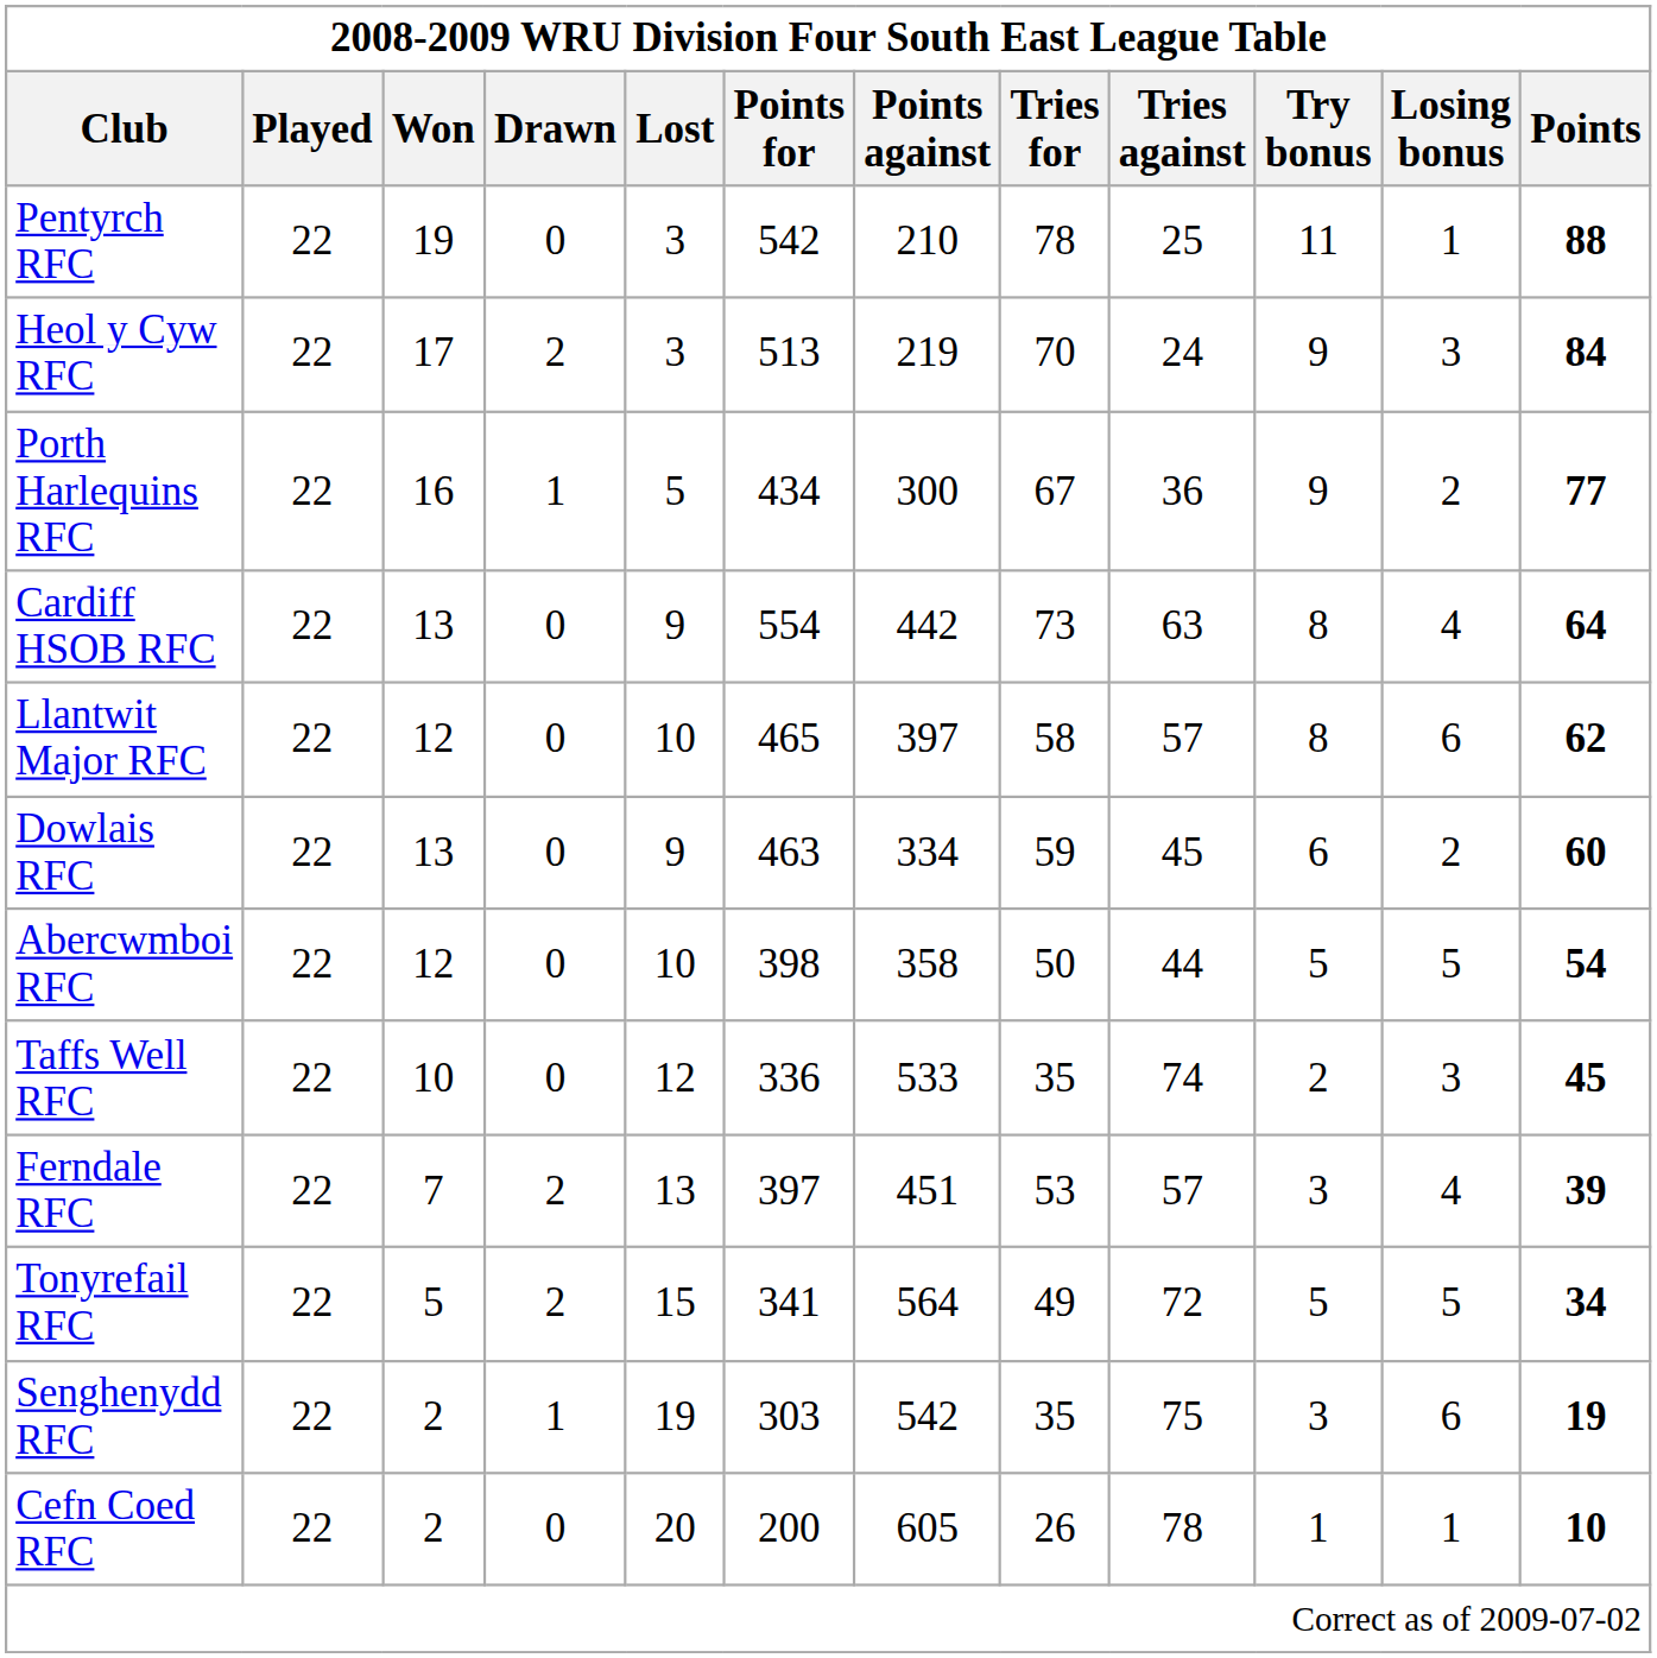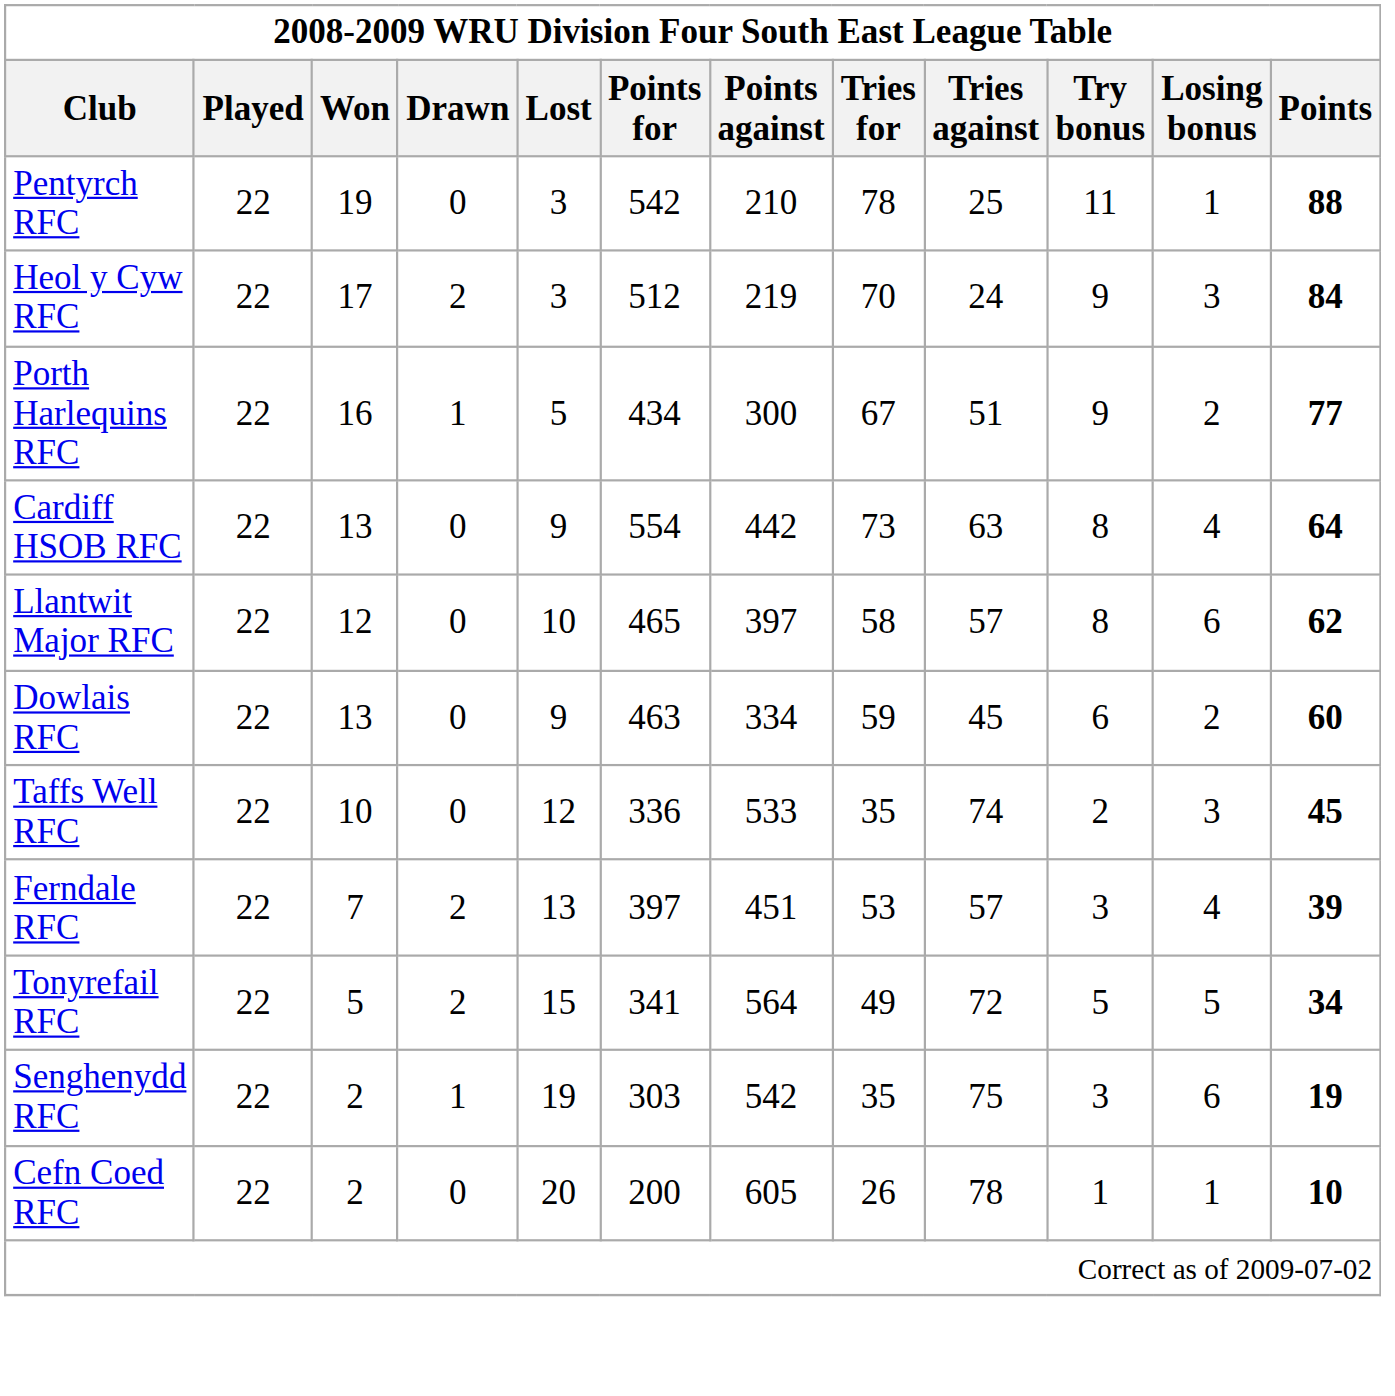 <table class="wikitable" style="float:left; margin-right:15px; text-align: center;">
 <tr>
 <td colspan="12" bgcolor="#FFFFFF" cellpadding="0" cellspacing="0"><strong>2008-2009 WRU Division Four South East League Table</strong></td>
 </tr>
 <tr>
 <th bgcolor="#efefef" width="200">Club</th>
 <th bgcolor="#efefef" width="20">Played</th>
 <th bgcolor="#efefef" width="20">Won</th>
 <th bgcolor="#efefef" width="20">Drawn</th>
 <th bgcolor="#efefef" width="20">Lost</th>
 <th bgcolor="#efefef" width="20">Points for</th>
 <th bgcolor="#efefef" width="20">Points against</th>
 <th bgcolor="#efefef" width="20">Tries for</th>
 <th bgcolor="#efefef" width="20">Tries against</th>
 <th bgcolor="#efefef" width="20">Try bonus</th>
 <th bgcolor="#efefef" width="20">Losing bonus</th>
 <th bgcolor="#efefef" width="20">Points</th>
 </tr>
 <tr bgcolor=#ffffff align=center>
 <td align=left><a href='#'>Pentyrch RFC</a></td>
 <td>22</td>
 <td>19</td>
 <td>0</td>
 <td>3</td>
 <td>542</td>
 <td>210</td>
 <td>78</td>
 <td>25</td>
 <td>11</td>
 <td>1</td>
 <td><strong>88</strong></td>
 </tr>
 <tr bgcolor=#ffffff align=center>
 <td align=left><a href='#'>Heol y Cyw RFC</a></td>
 <td>22</td>
 <td>17</td>
 <td>2</td>
 <td>3</td>
-<td>513</td>
+<td>512</td>
 <td>219</td>
 <td>70</td>
 <td>24</td>
 <td>9</td>
 <td>3</td>
 <td><strong>84</strong></td>
 </tr>
 <tr bgcolor=#ffffff align=center>
 <td align=left><a href='#'>Porth Harlequins RFC</a></td>
 <td>22</td>
 <td>16</td>
 <td>1</td>
 <td>5</td>
 <td>434</td>
 <td>300</td>
 <td>67</td>
-<td>36</td>
+<td>51</td>
 <td>9</td>
 <td>2</td>
 <td><strong>77</strong></td>
 </tr>
 <tr bgcolor=#ffffff align=center>
 <td align=left><a href='#'>Cardiff HSOB RFC</a></td>
 <td>22</td>
 <td>13</td>
 <td>0</td>
 <td>9</td>
 <td>554</td>
 <td>442</td>
 <td>73</td>
 <td>63</td>
 <td>8</td>
 <td>4</td>
 <td><strong>64</strong></td>
 </tr>
 <tr bgcolor=#ffffff align=center>
 <td align=left><a href='#'>Llantwit Major RFC</a></td>
 <td>22</td>
 <td>12</td>
 <td>0</td>
 <td>10</td>
 <td>465</td>
 <td>397</td>
 <td>58</td>
 <td>57</td>
 <td>8</td>
 <td>6</td>
 <td><strong>62</strong></td>
 </tr>
 <tr bgcolor=#ffffff align=center>
 <td align=left><a href='#'>Dowlais RFC</a></td>
 <td>22</td>
 <td>13</td>
 <td>0</td>
 <td>9</td>
 <td>463</td>
 <td>334</td>
 <td>59</td>
 <td>45</td>
 <td>6</td>
 <td>2</td>
 <td><strong>60</strong></td>
-</tr>
-<tr bgcolor=#ffffff align=center>
-<td align=left><a href='#'>Abercwmboi RFC</a></td>
-<td>22</td>
-<td>12</td>
-<td>0</td>
-<td>10</td>
-<td>398</td>
-<td>358</td>
-<td>50</td>
-<td>44</td>
-<td>5</td>
-<td>5</td>
-<td><strong>54</strong></td>
 </tr>
 <tr bgcolor=#ffffff align=center>
 <td align=left><a href='#'>Taffs Well RFC</a></td>
 <td>22</td>
 <td>10</td>
 <td>0</td>
 <td>12</td>
 <td>336</td>
 <td>533</td>
 <td>35</td>
 <td>74</td>
 <td>2</td>
 <td>3</td>
 <td><strong>45</strong></td>
 </tr>
 <tr bgcolor=#ffffff align=center>
 <td align=left><a href='#'>Ferndale RFC</a></td>
 <td>22</td>
 <td>7</td>
 <td>2</td>
 <td>13</td>
 <td>397</td>
 <td>451</td>
 <td>53</td>
 <td>57</td>
 <td>3</td>
 <td>4</td>
 <td><strong>39</strong></td>
 </tr>
 <tr bgcolor=#ffffff align=center>
 <td align=left><a href='#'>Tonyrefail RFC</a></td>
 <td>22</td>
 <td>5</td>
 <td>2</td>
 <td>15</td>
 <td>341</td>
 <td>564</td>
 <td>49</td>
 <td>72</td>
 <td>5</td>
 <td>5</td>
 <td><strong>34</strong></td>
 </tr>
 <tr bgcolor=#ffffff align=center>
 <td align=left><a href='#'>Senghenydd RFC</a></td>
 <td>22</td>
 <td>2</td>
 <td>1</td>
 <td>19</td>
 <td>303</td>
 <td>542</td>
 <td>35</td>
 <td>75</td>
 <td>3</td>
 <td>6</td>
 <td><strong>19</strong></td>
 </tr>
 <tr bgcolor=#ffffff align=center>
 <td align=left><a href='#'>Cefn Coed RFC</a></td>
 <td>22</td>
 <td>2</td>
 <td>0</td>
 <td>20</td>
 <td>200</td>
 <td>605</td>
 <td>26</td>
 <td>78</td>
 <td>1</td>
 <td>1</td>
 <td><strong>10</strong></td>
 </tr>
 <tr>
 <td colspan="12" align="right" bgcolor="#FFFFFF" cellpadding="0" cellspacing="0"><small>Correct as of 2009-07-02</small></td>
 </tr>
 <tr>
 </tr>
 </table>
